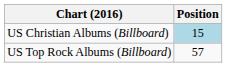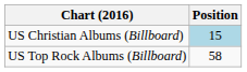 <table class="wikitable sortable">
 <tr>
 <th>Chart (2016)</th>
 <th>Position</th>
 </tr>
 <tr>
 <td>US Christian Albums (<em>Billboard</em>)</td>
 <td align="center" style="background: lightblue;">15</td>
 </tr>
 <tr>
 <td>US Top Rock Albums (<em>Billboard</em>)</td>
-<td align="center">57</td>
+<td align="center">58</td>
 </tr>
 </table>
